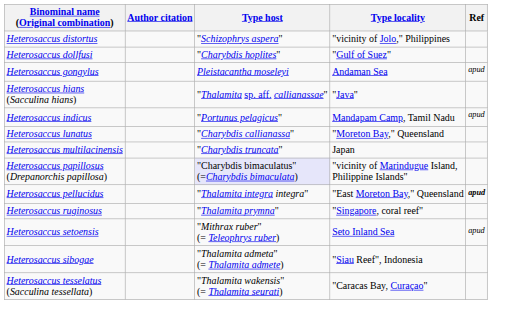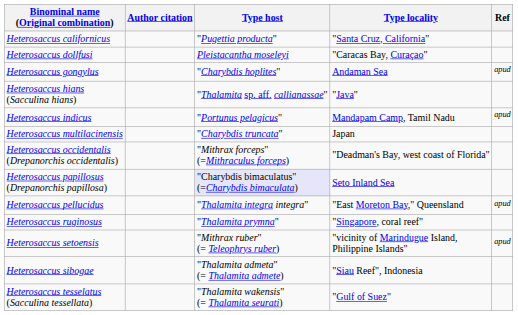 <table class="wikitable">
 <tr>
 <th><a href='#'>Binominal name</a><br> (<a href='#'>Original combination</a>)</th>
 <th><a href='#'>Author citation</a></th>
 <th><a href='#'>Type host</a></th>
 <th><a href='#'>Type locality</a></th>
 <th>Ref</th>
 </tr>
 <tr>
-<td><em><a href='#'>Heterosaccus distortus</a></em></td>
+<td><em><a href='#'>Heterosaccus californicus</a></em></td>
 <td></td>
-<td>"<em><a href='#'>Schizophrys aspera</a></em>"</td>
-<td>"vicinity of <a href='#'>Jolo</a>," Philippines</td>
+<td>"<em><a href='#'>Pugettia producta</a></em>"</td>
+<td>"<a href='#'>Santa Cruz, California</a>"</td>
 <td></td>
 </tr>
 <tr>
 <td><em><a href='#'>Heterosaccus dollfusi</a></em></td>
 <td></td>
-<td>"<em><a href='#'>Charybdis hoplites</a></em>"</td>
-<td>"<a href='#'>Gulf of Suez</a>"</td>
+<td><em><a href='#'>Pleistacantha moseleyi</a></em></td>
+<td>"Caracas Bay, <a href='#'>Curaçao</a>"</td>
 <td></td>
 </tr>
 <tr>
 <td><em><a href='#'>Heterosaccus gongylus</a></em></td>
 <td></td>
-<td><em><a href='#'>Pleistacantha moseleyi</a></em></td>
+<td>"<em><a href='#'>Charybdis hoplites</a></em>"</td>
 <td><a href='#'>Andaman Sea</a></td>
 <td><sup> <em>apud</em> </sup></td>
 </tr>
 <tr>
 <td><em><a href='#'>Heterosaccus hians</a></em> <br> (<em>Sacculina hians</em>)</td>
 <td></td>
 <td>"<em><a href='#'>Thalamita</a></em> <a href='#'>sp. aff.</a> <em><a href='#'>callianassae</a></em>"</td>
 <td>"<a href='#'>Java</a>"</td>
 <td></td>
 </tr>
 <tr>
 <td><em><a href='#'>Heterosaccus indicus</a></em></td>
 <td></td>
 <td>"<em><a href='#'>Portunus pelagicus</a></em>"</td>
 <td><a href='#'>Mandapam Camp</a>, Tamil Nadu</td>
 <td><sup> <em>apud</em> </sup></td>
 </tr>
 <tr>
-<td><em><a href='#'>Heterosaccus lunatus</a></em></td>
-<td></td>
-<td>"<em><a href='#'>Charybdis callianassa</a></em>"</td>
-<td>"<a href='#'>Moreton Bay</a>," Queensland</td>
-<td></td>
-</tr>
-<tr>
 <td><em><a href='#'>Heterosaccus multilacinensis</a></em></td>
 <td></td>
 <td>"<em><a href='#'>Charybdis truncata</a></em>"</td>
 <td>Japan</td>
 <td></td>
 </tr>
 <tr>
+<td><em><a href='#'>Heterosaccus occidentalis</a></em> <br> (<em>Drepanorchis occidentalis</em>)</td>
+<td></td>
+<td>"<em>Mithrax forceps</em>"<br> (=<em><a href='#'>Mithraculus forceps</a></em>)</td>
+<td>"Deadman's Bay, west coast of Florida"</td>
+<td></td>
+</tr>
+<tr>
 <td><em><a href='#'>Heterosaccus papillosus</a></em> <br> (<em>Drepanorchis papillosa</em>)</td>
 <td></td>
 <td style="background: lavender;">"Charybdis bimaculatus" <br> (=<em><a href='#'>Charybdis bimaculata</a></em>)</td>
-<td>"vicinity of <a href='#'>Marindugue</a> Island,<br> Philippine Islands"</td>
+<td><a href='#'>Seto Inland Sea</a></td>
 <td></td>
 </tr>
 <tr>
 <td><em><a href='#'>Heterosaccus pellucidus</a></em></td>
 <td></td>
 <td>"<em><a href='#'>Thalamita integra</a> integra</em>"</td>
 <td>"East <a href='#'>Moreton Bay</a>," Queensland</td>
-<td><strong><sup> <em>apud</em> </sup></strong></td>
+<td><sup> <em>apud</em> </sup></td>
 </tr>
 <tr>
 <td><em><a href='#'>Heterosaccus ruginosus</a></em></td>
 <td></td>
 <td>"<em><a href='#'>Thalamita prymna</a></em>"</td>
 <td>"<a href='#'>Singapore</a>, coral reef"</td>
 <td></td>
 </tr>
 <tr>
 <td><em><a href='#'>Heterosaccus setoensis</a></em></td>
 <td></td>
 <td>"<em>Mithrax ruber</em>" <br>(= <em><a href='#'>Teleophrys ruber</a></em>)</td>
-<td><a href='#'>Seto Inland Sea</a></td>
+<td>"vicinity of <a href='#'>Marindugue</a> Island,<br> Philippine Islands"</td>
 <td><sup> <em>apud</em> </sup></td>
 </tr>
 <tr>
 <td><em><a href='#'>Heterosaccus sibogae</a></em></td>
 <td></td>
 <td>"<em>Thalamita admeta</em>" <br> (= <em><a href='#'>Thalamita admete</a></em>)</td>
 <td>"<a href='#'>Siau</a> Reef", Indonesia</td>
 <td></td>
 </tr>
 <tr>
 <td><em><a href='#'>Heterosaccus tesselatus</a></em> <br> (<em>Sacculina tessellata</em>)</td>
 <td></td>
 <td>"<em>Thalamita wakensis</em>" <br>(= <em><a href='#'>Thalamita seurati</a></em>)</td>
-<td>"Caracas Bay, <a href='#'>Curaçao</a>"</td>
+<td>"<a href='#'>Gulf of Suez</a>"</td>
 <td></td>
 </tr>
 </table>
